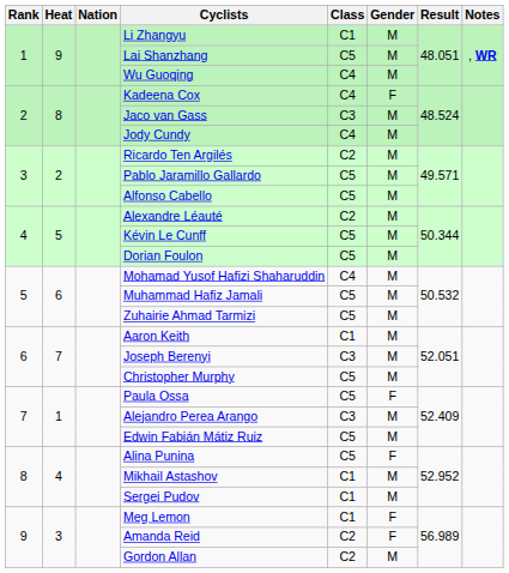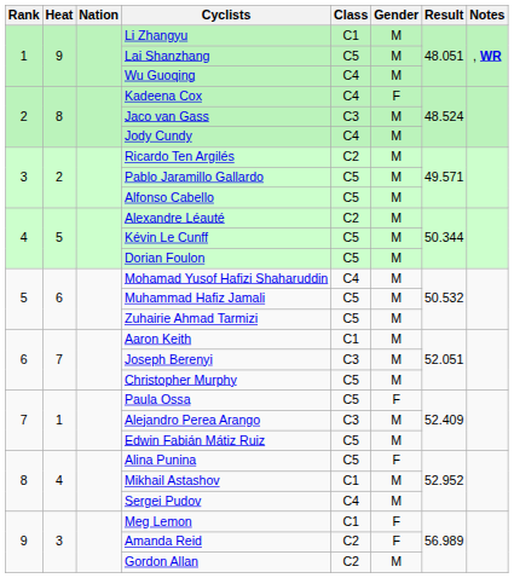 <table class="wikitable sortable" style="text-align:center">
 <tr style="background:#efefef;">
 <th>Rank</th>
 <th>Heat</th>
 <th>Nation</th>
 <th class="unsortable">Cyclists</th>
 <th>Class</th>
 <th class="unsortable">Gender</th>
 <th>Result</th>
 <th class="unsortable">Notes</th>
 </tr>
 <tr bgcolor=bbf3bb>
 <td rowspan=3>1</td>
 <td rowspan=3>9</td>
 <td rowspan=3 align=left></td>
 <td align=left><a href='#'>Li Zhangyu</a></td>
 <td>C1</td>
 <td>M</td>
 <td rowspan=3>48.051</td>
 <td rowspan=3>, <strong><a href='#'>WR</a></strong></td>
 </tr>
 <tr bgcolor=bbf3bb>
 <td align=left><a href='#'>Lai Shanzhang</a></td>
 <td>C5</td>
 <td>M</td>
 </tr>
 <tr bgcolor=bbf3bb>
 <td align=left><a href='#'>Wu Guoqing</a></td>
 <td>C4</td>
 <td>M</td>
 </tr>
 <tr bgcolor=bbf3bb>
 <td rowspan=3>2</td>
 <td rowspan=3>8</td>
 <td rowspan=3 align=left></td>
 <td align=left><a href='#'>Kadeena Cox</a></td>
 <td>C4</td>
 <td>F</td>
 <td rowspan=3>48.524</td>
 <td rowspan=3></td>
 </tr>
 <tr bgcolor=bbf3bb>
 <td align=left><a href='#'>Jaco van Gass</a></td>
 <td>C3</td>
 <td>M</td>
 </tr>
 <tr bgcolor=bbf3bb>
 <td align=left><a href='#'>Jody Cundy</a></td>
 <td>C4</td>
 <td>M</td>
 </tr>
 <tr bgcolor=ccffcc>
 <td rowspan=3>3</td>
 <td rowspan=3>2</td>
 <td rowspan=3 align=left></td>
 <td align=left><a href='#'>Ricardo Ten Argilés</a></td>
 <td>C2</td>
 <td>M</td>
 <td rowspan=3>49.571</td>
 <td rowspan=3></td>
 </tr>
 <tr bgcolor=ccffcc>
 <td align=left><a href='#'>Pablo Jaramillo Gallardo</a></td>
 <td>C5</td>
 <td>M</td>
 </tr>
 <tr bgcolor=ccffcc>
 <td align=left><a href='#'>Alfonso Cabello</a></td>
 <td>C5</td>
 <td>M</td>
 </tr>
 <tr bgcolor=ccffcc>
 <td rowspan=3>4</td>
 <td rowspan=3>5</td>
 <td rowspan=3 align=left></td>
 <td align=left><a href='#'>Alexandre Léauté</a></td>
 <td>C2</td>
 <td>M</td>
 <td rowspan=3>50.344</td>
 <td rowspan=3></td>
 </tr>
 <tr bgcolor=ccffcc>
 <td align=left><a href='#'>Kévin Le Cunff</a></td>
 <td>C5</td>
 <td>M</td>
 </tr>
 <tr bgcolor=ccffcc>
 <td align=left><a href='#'>Dorian Foulon</a></td>
 <td>C5</td>
 <td>M</td>
 </tr>
 <tr>
 <td rowspan=3>5</td>
 <td rowspan=3>6</td>
 <td rowspan=3 align=left></td>
 <td align=left><a href='#'>Mohamad Yusof Hafizi Shaharuddin</a></td>
 <td>C4</td>
 <td>M</td>
 <td rowspan=3>50.532</td>
 <td rowspan=3></td>
 </tr>
 <tr>
 <td align=left><a href='#'>Muhammad Hafiz Jamali</a></td>
 <td>C5</td>
 <td>M</td>
 </tr>
 <tr>
 <td align=left><a href='#'>Zuhairie Ahmad Tarmizi</a></td>
 <td>C5</td>
 <td>M</td>
 </tr>
 <tr>
 <td rowspan=3>6</td>
 <td rowspan=3>7</td>
 <td rowspan=3 align=left></td>
 <td align=left><a href='#'>Aaron Keith</a></td>
 <td>C1</td>
 <td>M</td>
 <td rowspan=3>52.051</td>
 <td rowspan=3></td>
 </tr>
 <tr>
 <td align=left><a href='#'>Joseph Berenyi</a></td>
 <td>C3</td>
 <td>M</td>
 </tr>
 <tr>
 <td align=left><a href='#'>Christopher Murphy</a></td>
 <td>C5</td>
 <td>M</td>
 </tr>
 <tr>
 <td rowspan=3>7</td>
 <td rowspan=3>1</td>
 <td rowspan=3 align=left></td>
 <td align=left><a href='#'>Paula Ossa</a></td>
 <td>C5</td>
 <td>F</td>
 <td rowspan=3>52.409</td>
 <td rowspan=3></td>
 </tr>
 <tr>
 <td align=left><a href='#'>Alejandro Perea Arango</a></td>
 <td>C3</td>
 <td>M</td>
 </tr>
 <tr>
 <td align=left><a href='#'>Edwin Fabián Mátiz Ruiz</a></td>
 <td>C5</td>
 <td>M</td>
 </tr>
 <tr>
 <td rowspan=3>8</td>
 <td rowspan=3>4</td>
 <td rowspan=3 align=left></td>
 <td align=left><a href='#'>Alina Punina</a></td>
 <td>C5</td>
 <td>F</td>
 <td rowspan=3>52.952</td>
 <td rowspan=3></td>
 </tr>
 <tr>
 <td align=left><a href='#'>Mikhail Astashov</a></td>
 <td>C1</td>
 <td>M</td>
 </tr>
 <tr>
 <td align=left><a href='#'>Sergei Pudov</a></td>
-<td>C1</td>
+<td>C4</td>
 <td>M</td>
 </tr>
 <tr>
 <td rowspan=3>9</td>
 <td rowspan=3>3</td>
 <td rowspan=3 align=left></td>
 <td align=left><a href='#'>Meg Lemon</a></td>
 <td>C1</td>
 <td>F</td>
 <td rowspan=3>56.989</td>
 <td rowspan=3></td>
 </tr>
 <tr>
 <td align=left><a href='#'>Amanda Reid</a></td>
 <td>C2</td>
 <td>F</td>
 </tr>
 <tr>
 <td align=left><a href='#'>Gordon Allan</a></td>
 <td>C2</td>
 <td>M</td>
 </tr>
 </table>
